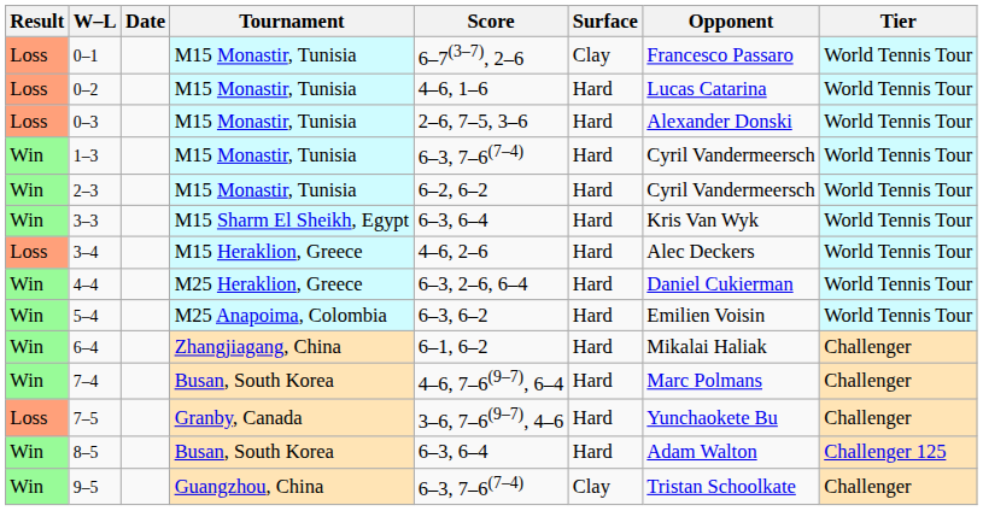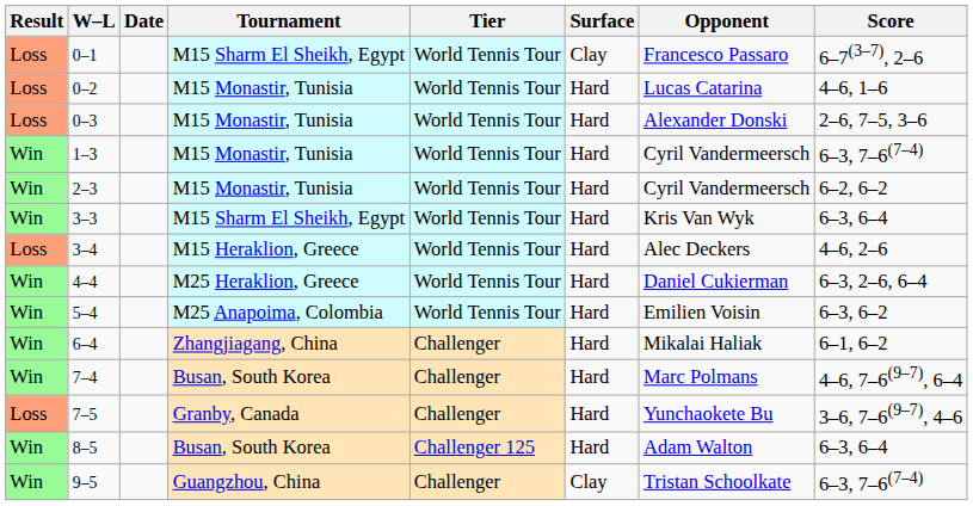 <table class="sortable wikitable">
 <tr>
 <th>Result</th>
 <th class="unsortable">W–L</th>
 <th>Date</th>
 <th>Tournament</th>
-<th class="unsortable">Score</th>
+<th>Tier</th>
 <th>Surface</th>
 <th>Opponent</th>
-<th>Tier</th>
+<th class="unsortable">Score</th>
 </tr>
 <tr>
 <td bgcolor=FFA07A>Loss</td>
 <td><small>0–1</small></td>
 <td></td>
-<td style="background:#cffcff;">M15 <a href='#'>Monastir</a>, Tunisia</td>
-<td>6–7<sup>(3–7)</sup>, 2–6</td>
+<td style="background:#cffcff;">M15 <a href='#'>Sharm El Sheikh</a>, Egypt</td>
+<td style="background:#cffcff;">World Tennis Tour</td>
 <td>Clay</td>
 <td> <a href='#'>Francesco Passaro</a></td>
-<td style="background:#cffcff;">World Tennis Tour</td>
+<td>6–7<sup>(3–7)</sup>, 2–6</td>
 </tr>
 <tr>
 <td bgcolor=FFA07A>Loss</td>
 <td><small>0–2</small></td>
 <td></td>
 <td style="background:#cffcff;">M15 <a href='#'>Monastir</a>, Tunisia</td>
-<td>4–6, 1–6</td>
+<td style="background:#cffcff;">World Tennis Tour</td>
 <td>Hard</td>
 <td> <a href='#'>Lucas Catarina</a></td>
-<td style="background:#cffcff;">World Tennis Tour</td>
+<td>4–6, 1–6</td>
 </tr>
 <tr>
 <td bgcolor=FFA07A>Loss</td>
 <td><small>0–3</small></td>
 <td></td>
 <td style="background:#cffcff;">M15 <a href='#'>Monastir</a>, Tunisia</td>
-<td>2–6, 7–5, 3–6</td>
+<td style="background:#cffcff;">World Tennis Tour</td>
 <td>Hard</td>
 <td> <a href='#'>Alexander Donski</a></td>
-<td style="background:#cffcff;">World Tennis Tour</td>
+<td>2–6, 7–5, 3–6</td>
 </tr>
 <tr>
 <td bgcolor=98FB98>Win</td>
 <td><small>1–3</small></td>
 <td></td>
 <td style="background:#cffcff;">M15 <a href='#'>Monastir</a>, Tunisia</td>
-<td>6–3, 7–6<sup>(7–4)</sup></td>
+<td style="background:#cffcff;">World Tennis Tour</td>
 <td>Hard</td>
 <td> Cyril Vandermeersch</td>
-<td style="background:#cffcff;">World Tennis Tour</td>
+<td>6–3, 7–6<sup>(7–4)</sup></td>
 </tr>
 <tr>
 <td bgcolor=98FB98>Win</td>
 <td><small>2–3</small></td>
 <td></td>
 <td style="background:#cffcff;">M15 <a href='#'>Monastir</a>, Tunisia</td>
-<td>6–2, 6–2</td>
+<td style="background:#cffcff;">World Tennis Tour</td>
 <td>Hard</td>
 <td> Cyril Vandermeersch</td>
-<td style="background:#cffcff;">World Tennis Tour</td>
+<td>6–2, 6–2</td>
 </tr>
 <tr>
 <td bgcolor=98FB98>Win</td>
 <td><small>3–3</small></td>
 <td></td>
 <td style="background:#cffcff;">M15 <a href='#'>Sharm El Sheikh</a>, Egypt</td>
-<td>6–3, 6–4</td>
+<td style="background:#cffcff;">World Tennis Tour</td>
 <td>Hard</td>
 <td> Kris Van Wyk</td>
-<td style="background:#cffcff;">World Tennis Tour</td>
+<td>6–3, 6–4</td>
 </tr>
 <tr>
 <td bgcolor=FFA07A>Loss</td>
 <td><small>3–4</small></td>
 <td></td>
 <td style="background:#cffcff;">M15 <a href='#'>Heraklion</a>, Greece</td>
-<td>4–6, 2–6</td>
+<td style="background:#cffcff;">World Tennis Tour</td>
 <td>Hard</td>
 <td> Alec Deckers</td>
-<td style="background:#cffcff;">World Tennis Tour</td>
+<td>4–6, 2–6</td>
 </tr>
 <tr>
 <td bgcolor=98FB98>Win</td>
 <td><small>4–4</small></td>
 <td></td>
 <td style="background:#cffcff;">M25 <a href='#'>Heraklion</a>, Greece</td>
-<td>6–3, 2–6, 6–4</td>
+<td style="background:#cffcff;">World Tennis Tour</td>
 <td>Hard</td>
 <td> <a href='#'>Daniel Cukierman</a></td>
-<td style="background:#cffcff;">World Tennis Tour</td>
+<td>6–3, 2–6, 6–4</td>
 </tr>
 <tr>
 <td bgcolor=98FB98>Win</td>
 <td><small>5–4</small></td>
 <td></td>
 <td style="background:#cffcff;">M25 <a href='#'>Anapoima</a>, Colombia</td>
-<td>6–3, 6–2</td>
+<td style="background:#cffcff;">World Tennis Tour</td>
 <td>Hard</td>
 <td> Emilien Voisin</td>
-<td style="background:#cffcff;">World Tennis Tour</td>
+<td>6–3, 6–2</td>
 </tr>
 <tr>
 <td bgcolor=98FB98>Win</td>
 <td><small>6–4</small></td>
 <td><a href='#'></a></td>
 <td style="background:moccasin;"><a href='#'>Zhangjiagang</a>, China</td>
-<td>6–1, 6–2</td>
+<td style="background:moccasin;">Challenger</td>
 <td>Hard</td>
 <td> Mikalai Haliak</td>
-<td style="background:moccasin;">Challenger</td>
+<td>6–1, 6–2</td>
 </tr>
 <tr>
 <td bgcolor=98FB98>Win</td>
 <td><small>7–4</small></td>
 <td><a href='#'></a></td>
 <td style="background:moccasin;"><a href='#'>Busan</a>, South Korea</td>
-<td>4–6, 7–6<sup>(9–7)</sup>, 6–4</td>
+<td style="background:moccasin;">Challenger</td>
 <td>Hard</td>
 <td> <a href='#'>Marc Polmans</a></td>
-<td style="background:moccasin;">Challenger</td>
+<td>4–6, 7–6<sup>(9–7)</sup>, 6–4</td>
 </tr>
 <tr>
 <td bgcolor=FFA07A>Loss</td>
 <td><small>7–5</small></td>
 <td><a href='#'></a></td>
 <td style="background:moccasin;"><a href='#'>Granby</a>, Canada</td>
-<td>3–6, 7–6<sup>(9–7)</sup>, 4–6</td>
+<td style="background:moccasin;">Challenger</td>
 <td>Hard</td>
 <td> <a href='#'>Yunchaokete Bu</a></td>
-<td style="background:moccasin;">Challenger</td>
+<td>3–6, 7–6<sup>(9–7)</sup>, 4–6</td>
 </tr>
 <tr>
 <td bgcolor=98FB98>Win</td>
 <td><small>8–5</small></td>
 <td><a href='#'></a></td>
 <td style="background:moccasin;"><a href='#'>Busan</a>, South Korea</td>
-<td>6–3, 6–4</td>
+<td style="background:moccasin;"><a href='#'>Challenger 125</a></td>
 <td>Hard</td>
 <td> <a href='#'>Adam Walton</a></td>
-<td style="background:moccasin;"><a href='#'>Challenger 125</a></td>
+<td>6–3, 6–4</td>
 </tr>
 <tr>
 <td bgcolor=98FB98>Win</td>
 <td><small>9–5</small></td>
 <td><a href='#'></a></td>
 <td style="background:moccasin;"><a href='#'>Guangzhou</a>, China</td>
-<td>6–3, 7–6<sup>(7–4)</sup></td>
+<td style="background:moccasin;">Challenger</td>
 <td>Clay</td>
 <td> <a href='#'>Tristan Schoolkate</a></td>
-<td style="background:moccasin;">Challenger</td>
+<td>6–3, 7–6<sup>(7–4)</sup></td>
 </tr>
 </table>
